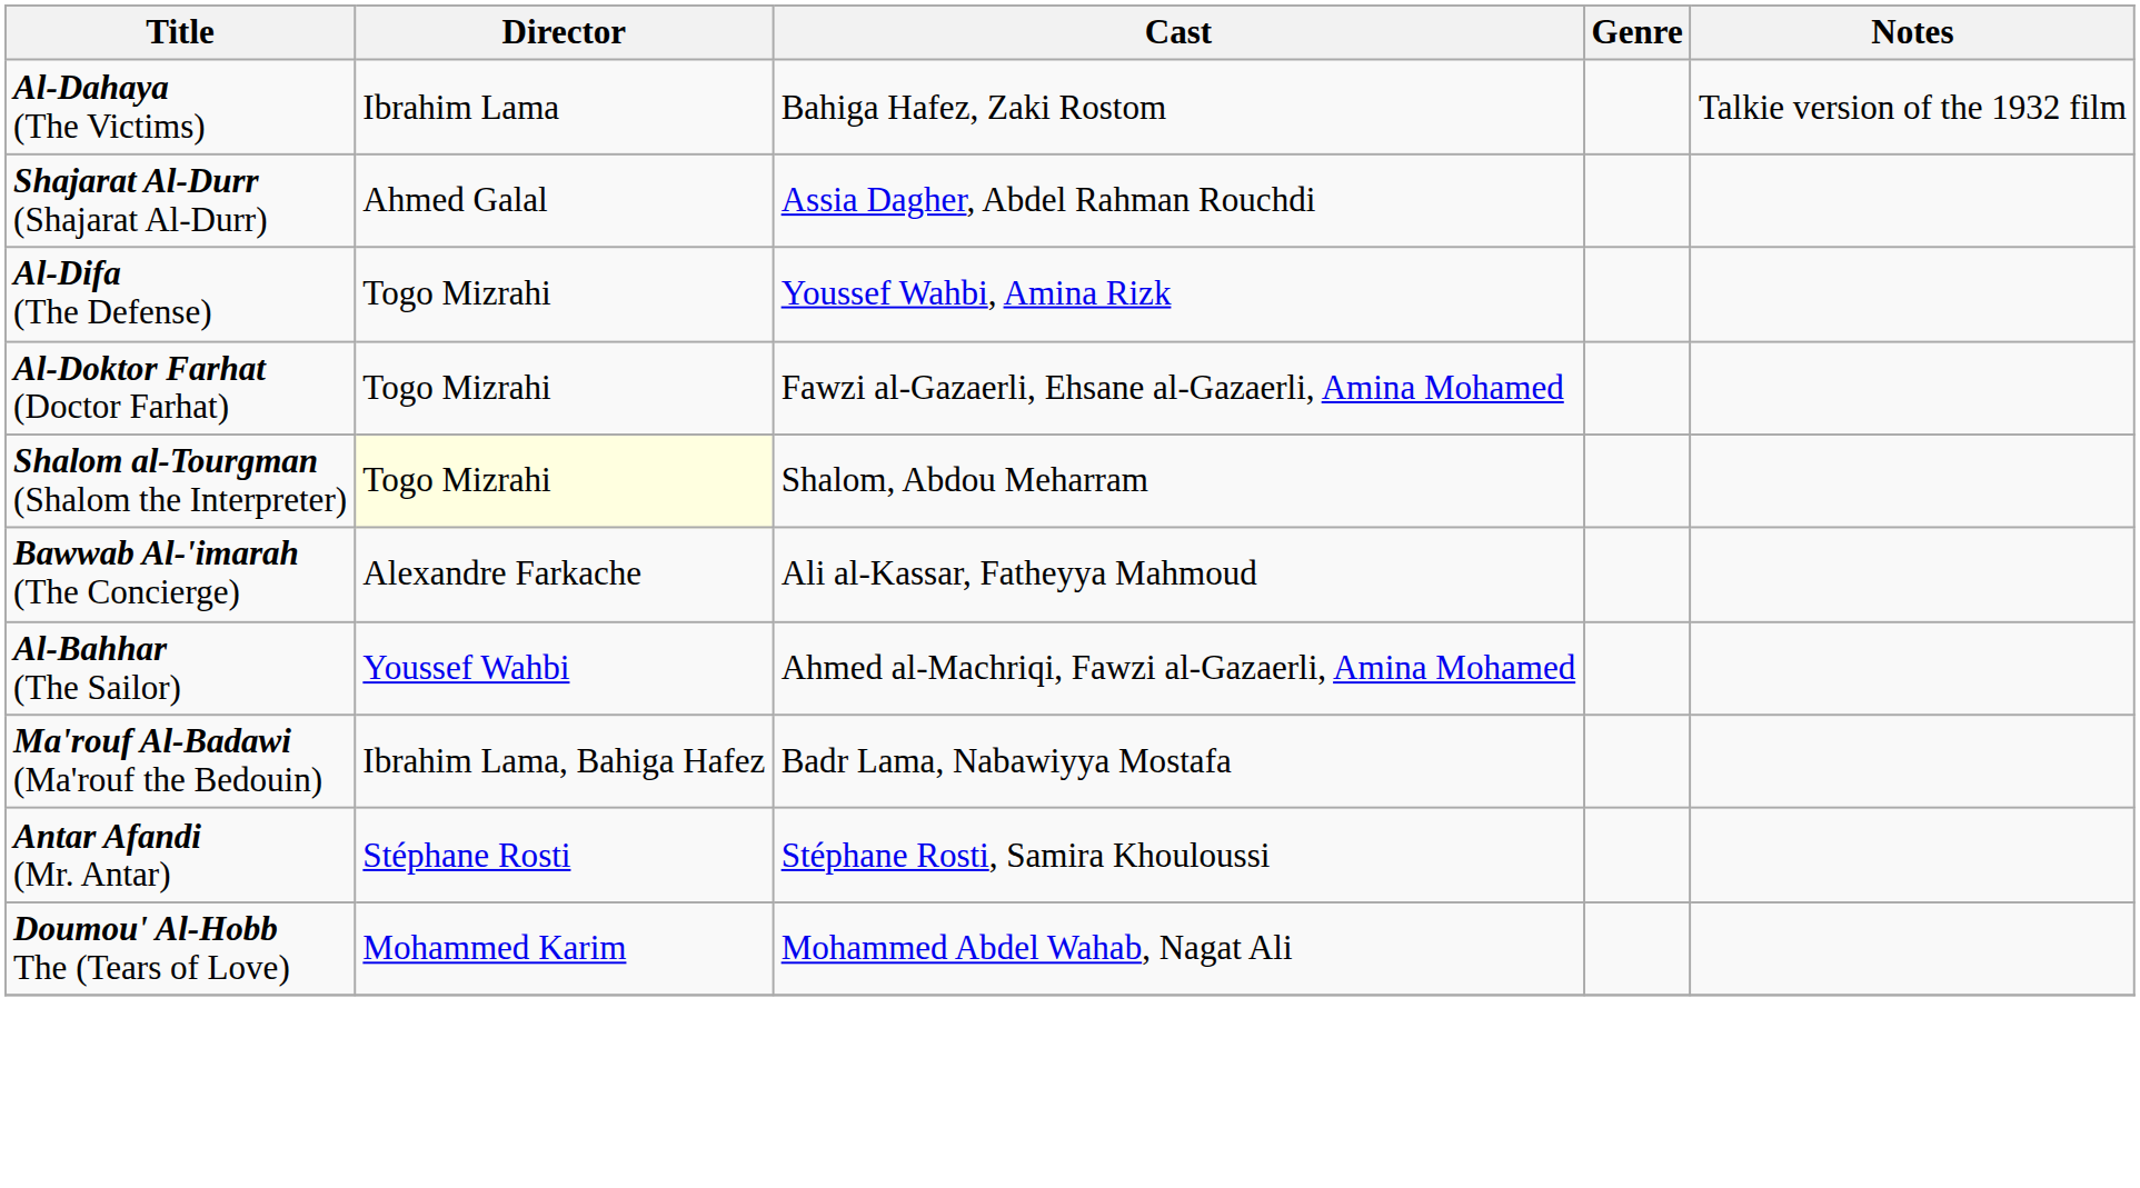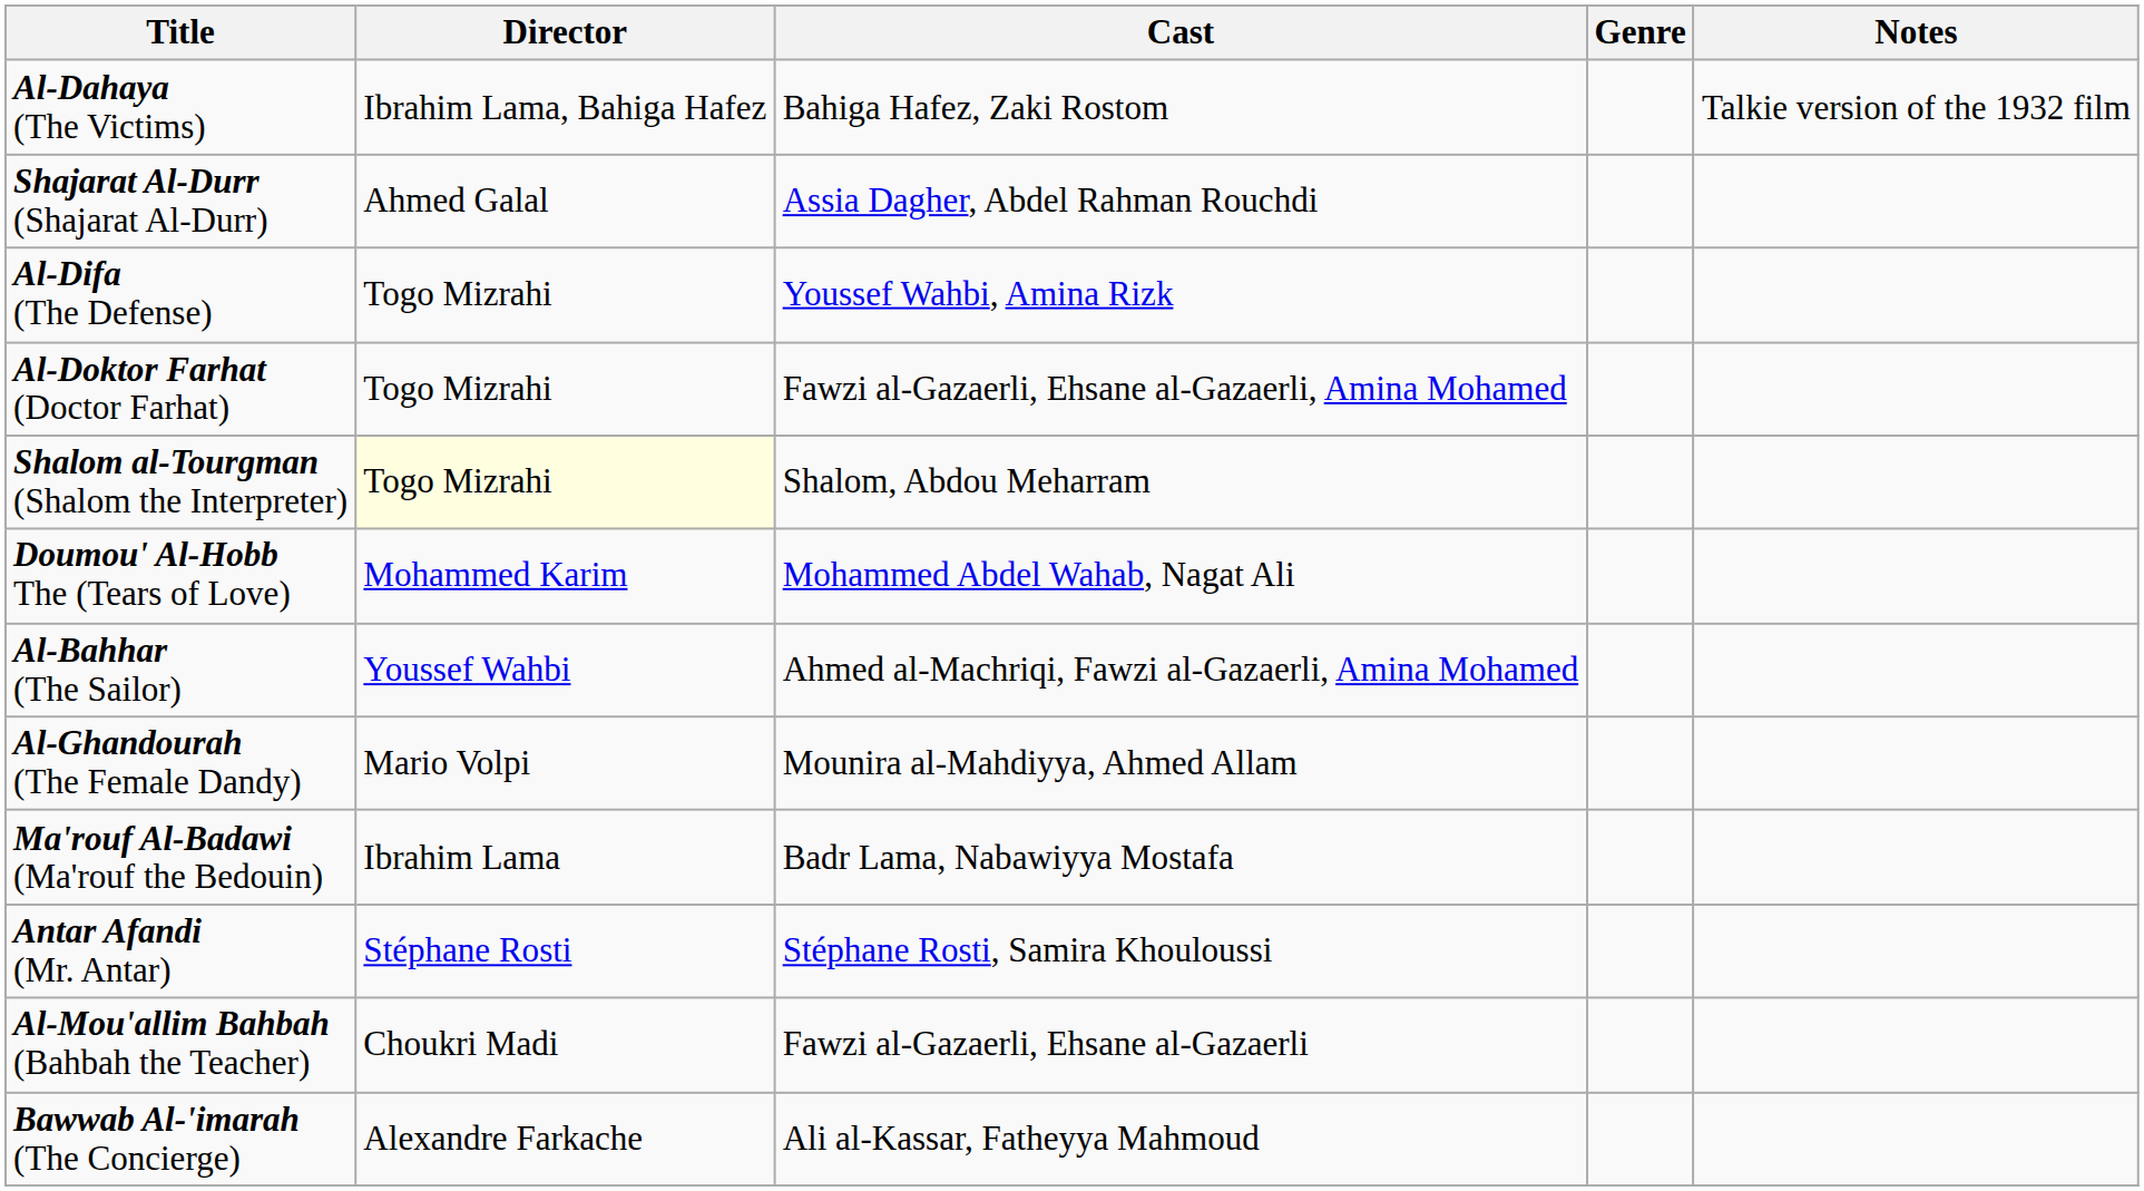 <table class="wikitable">
 <tr>
 <th>Title</th>
 <th>Director</th>
 <th>Cast</th>
 <th>Genre</th>
 <th>Notes</th>
 </tr>
 <tr>
 <td><strong><em> Al-Dahaya</em></strong> <br>(The Victims)</td>
-<td>Ibrahim Lama</td>
+<td>Ibrahim Lama, Bahiga Hafez</td>
 <td>Bahiga Hafez, Zaki Rostom</td>
 <td></td>
 <td>Talkie version of the 1932 film</td>
 </tr>
 <tr>
 <td><strong><em> Shajarat Al-Durr</em></strong> <br> (Shajarat Al-Durr)</td>
 <td>Ahmed Galal</td>
 <td><a href='#'>Assia Dagher</a>, Abdel Rahman Rouchdi</td>
 <td></td>
 <td></td>
 </tr>
 <tr>
 <td><strong><em> Al-Difa</em></strong>  <br>(The Defense)</td>
 <td>Togo Mizrahi</td>
 <td><a href='#'>Youssef Wahbi</a>, <a href='#'>Amina Rizk</a></td>
 <td></td>
 <td></td>
 </tr>
 <tr>
 <td><strong><em> Al-Doktor Farhat</em></strong> <br>(Doctor Farhat)</td>
 <td>Togo Mizrahi</td>
 <td>Fawzi al-Gazaerli, Ehsane al-Gazaerli, <a href='#'>Amina Mohamed</a></td>
 <td></td>
 <td></td>
 </tr>
 <tr>
 <td><strong><em>Shalom al-Tourgman</em></strong> <br>(Shalom the Interpreter)</td>
 <td style="background: lightyellow;">Togo Mizrahi</td>
 <td>Shalom, Abdou Meharram</td>
 <td></td>
 <td></td>
 </tr>
 <tr>
-<td><strong><em> Bawwab Al-'imarah</em></strong> <br>(The Concierge)</td>
-<td>Alexandre Farkache</td>
-<td>Ali al-Kassar, Fatheyya Mahmoud</td>
+<td><strong><em> Doumou' Al-Hobb</em></strong> <br>The (Tears of Love)</td>
+<td><a href='#'>Mohammed Karim</a></td>
+<td><a href='#'>Mohammed Abdel Wahab</a>, Nagat Ali</td>
 <td></td>
 <td></td>
 </tr>
 <tr>
 <td><strong><em> Al-Bahhar</em></strong> <br>(The Sailor)</td>
 <td><a href='#'>Youssef Wahbi</a></td>
 <td>Ahmed al-Machriqi, Fawzi al-Gazaerli, <a href='#'>Amina Mohamed</a></td>
 <td></td>
 <td></td>
 </tr>
 <tr>
+<td><strong><em> Al-Ghandourah</em></strong> <br>(The Female Dandy)</td>
+<td>Mario Volpi</td>
+<td>Mounira al-Mahdiyya, Ahmed Allam</td>
+<td></td>
+<td></td>
+</tr>
+<tr>
 <td><strong><em> Ma'rouf Al-Badawi</em></strong> <br>(Ma'rouf the Bedouin)</td>
-<td>Ibrahim Lama, Bahiga Hafez</td>
+<td>Ibrahim Lama</td>
 <td>Badr Lama, Nabawiyya Mostafa</td>
 <td></td>
 <td></td>
 </tr>
 <tr>
 <td><strong><em>Antar Afandi</em></strong> <br> (Mr. Antar)</td>
 <td><a href='#'>Stéphane Rosti</a></td>
 <td><a href='#'>Stéphane Rosti</a>, Samira Khouloussi</td>
 <td></td>
 <td></td>
 </tr>
 <tr>
-<td><strong><em> Doumou' Al-Hobb</em></strong> <br>The (Tears of Love)</td>
-<td><a href='#'>Mohammed Karim</a></td>
-<td><a href='#'>Mohammed Abdel Wahab</a>, Nagat Ali</td>
+<td><strong><em>Al-Mou'allim Bahbah</em></strong> <br>(Bahbah the Teacher)</td>
+<td>Choukri Madi</td>
+<td>Fawzi al-Gazaerli, Ehsane al-Gazaerli</td>
+<td></td>
+<td></td>
+</tr>
+<tr>
+<td><strong><em> Bawwab Al-'imarah</em></strong> <br>(The Concierge)</td>
+<td>Alexandre Farkache</td>
+<td>Ali al-Kassar, Fatheyya Mahmoud</td>
 <td></td>
 <td></td>
 </tr>
 <tr>
 </tr>
 </table>
